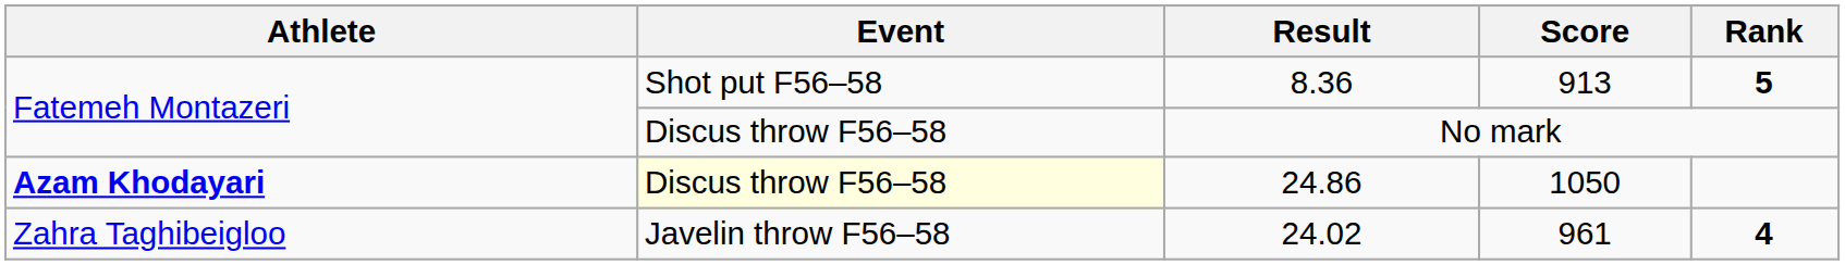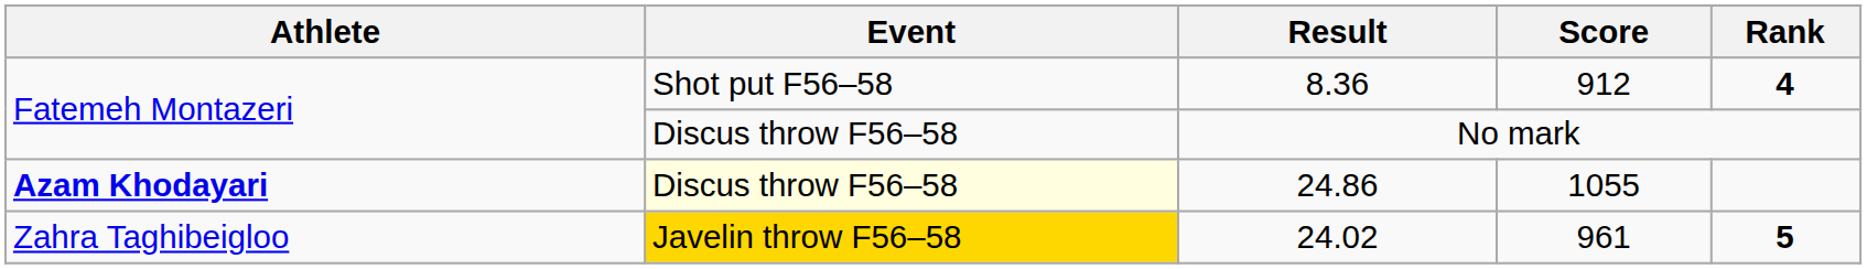 <table class="wikitable" width="65%" style="text-align:center; font-size:90%">
 <tr>
 <th width="30%">Athlete</th>
 <th width="25%">Event</th>
 <th width="15%">Result</th>
 <th width="10%">Score</th>
 <th width="7%">Rank</th>
 </tr>
 <tr>
 <td rowspan="2" align="left"><a href='#'>Fatemeh Montazeri</a></td>
 <td align="left">Shot put F56–58</td>
 <td>8.36</td>
-<td>913</td>
-<td><strong>5</strong></td>
+<td>912</td>
+<td><strong>4</strong></td>
 </tr>
 <tr>
 <td align="left">Discus throw F56–58</td>
 <td colspan=3>No mark</td>
 </tr>
 <tr>
 <td align="left"><strong><a href='#'>Azam Khodayari</a></strong></td>
 <td align="left" style="background: lightyellow;">Discus throw F56–58</td>
 <td>24.86</td>
-<td>1050</td>
+<td>1055</td>
 <td align=center></td>
 </tr>
 <tr>
 <td align="left"><a href='#'>Zahra Taghibeigloo</a></td>
-<td align="left">Javelin throw F56–58</td>
+<td align="left" style="background: gold;">Javelin throw F56–58</td>
 <td>24.02</td>
 <td>961</td>
-<td><strong>4</strong></td>
+<td><strong>5</strong></td>
 </tr>
 </table>
